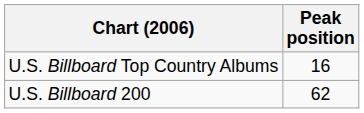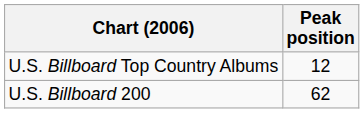 <table class="wikitable">
 <tr>
 <th>Chart (2006)</th>
 <th>Peak<br>position</th>
 </tr>
 <tr>
 <td>U.S. <em>Billboard</em> Top Country Albums</td>
-<td align="center">16</td>
+<td align="center">12</td>
 </tr>
 <tr>
 <td>U.S. <em>Billboard</em> 200</td>
 <td align="center">62</td>
 </tr>
 </table>
